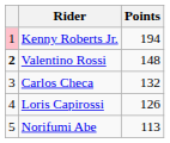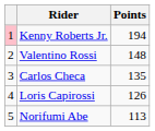 <table class="wikitable" style="font-size: 95%;">
 <tr>
 <th></th>
 <th>Rider</th>
 <th>Points</th>
 </tr>
 <tr>
 <td align=center style="background: pink;">1</td>
 <td> <a href='#'>Kenny Roberts Jr.</a></td>
 <td align=right>194</td>
 </tr>
 <tr>
-<td align=center><strong>2</strong></td>
+<td align=center>2</td>
 <td> <a href='#'>Valentino Rossi</a></td>
 <td align=right>148</td>
 </tr>
 <tr>
 <td align=center>3</td>
 <td> <a href='#'>Carlos Checa</a></td>
-<td align=right>132</td>
+<td align=right>135</td>
 </tr>
 <tr>
 <td align=center>4</td>
 <td> <a href='#'>Loris Capirossi</a></td>
 <td align=right>126</td>
 </tr>
 <tr>
 <td align=center>5</td>
 <td> <a href='#'>Norifumi Abe</a></td>
 <td align=right>113</td>
 </tr>
 </table>
